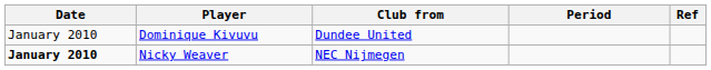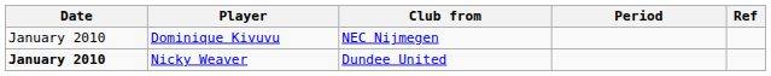 <table class="wikitable" style="font-size:95%;">
 <tr>
 <th width=125px>Date</th>
 <th width=170px>Player</th>
 <th width=190px>Club from</th>
 <th width=155px>Period</th>
 <th width=30px>Ref</th>
 </tr>
 <tr>
 <td>January 2010</td>
 <td> <a href='#'>Dominique Kivuvu</a></td>
-<td><a href='#'>Dundee United</a></td>
+<td><a href='#'>NEC Nijmegen</a></td>
 <td></td>
 <td></td>
 </tr>
 <tr>
 <td><strong>January 2010</strong></td>
 <td> <a href='#'>Nicky Weaver</a></td>
-<td><a href='#'>NEC Nijmegen</a></td>
+<td><a href='#'>Dundee United</a></td>
 <td></td>
 <td></td>
 </tr>
 </table>
